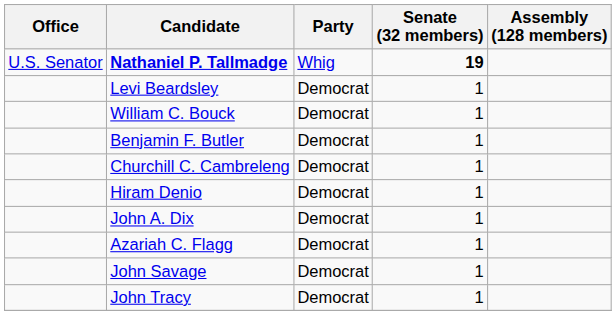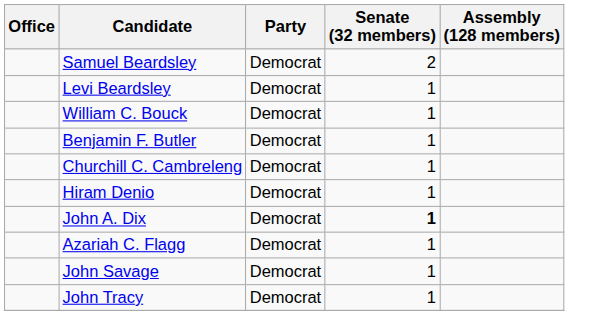 <table class=wikitable>
 <tr bgcolor=lightgrey>
 <th>Office</th>
 <th>Candidate</th>
 <th>Party</th>
 <th>Senate <br>(32 members)<br></th>
 <th>Assembly <br>(128 members)</th>
 </tr>
 <tr>
-<td><a href='#'>U.S. Senator</a></td>
-<td><strong><a href='#'>Nathaniel P. Tallmadge</a></strong></td>
-<td><a href='#'>Whig</a></td>
-<td align="right"><strong>19</strong></td>
+<td></td>
+<td><a href='#'>Samuel Beardsley</a></td>
+<td>Democrat</td>
+<td align="right">2</td>
 <td align="right"></td>
 </tr>
 <tr>
 <td></td>
 <td><a href='#'>Levi Beardsley</a></td>
 <td>Democrat</td>
 <td align="right">1</td>
 <td align="right"></td>
 </tr>
 <tr>
 <td></td>
 <td><a href='#'>William C. Bouck</a></td>
 <td>Democrat</td>
 <td align="right">1</td>
 <td align="right"></td>
 </tr>
 <tr>
 <td></td>
 <td><a href='#'>Benjamin F. Butler</a></td>
 <td>Democrat</td>
 <td align="right">1</td>
 <td align="right"></td>
 </tr>
 <tr>
 <td></td>
 <td><a href='#'>Churchill C. Cambreleng</a></td>
 <td>Democrat</td>
 <td align="right">1</td>
 <td align="right"></td>
 </tr>
 <tr>
 <td></td>
 <td><a href='#'>Hiram Denio</a></td>
 <td>Democrat</td>
 <td align="right">1</td>
 <td align="right"></td>
 </tr>
 <tr>
 <td></td>
 <td><a href='#'>John A. Dix</a></td>
 <td>Democrat</td>
-<td align="right">1</td>
+<td align="right"><strong>1</strong></td>
 <td align="right"></td>
 </tr>
 <tr>
 <td></td>
 <td><a href='#'>Azariah C. Flagg</a></td>
 <td>Democrat</td>
 <td align="right">1</td>
 <td align="right"></td>
 </tr>
 <tr>
 <td></td>
 <td><a href='#'>John Savage</a></td>
 <td>Democrat</td>
 <td align="right">1</td>
 <td align="right"></td>
 </tr>
 <tr>
 <td></td>
 <td><a href='#'>John Tracy</a></td>
 <td>Democrat</td>
 <td align="right">1</td>
 <td align="right"></td>
 </tr>
 <tr>
 </tr>
 </table>
